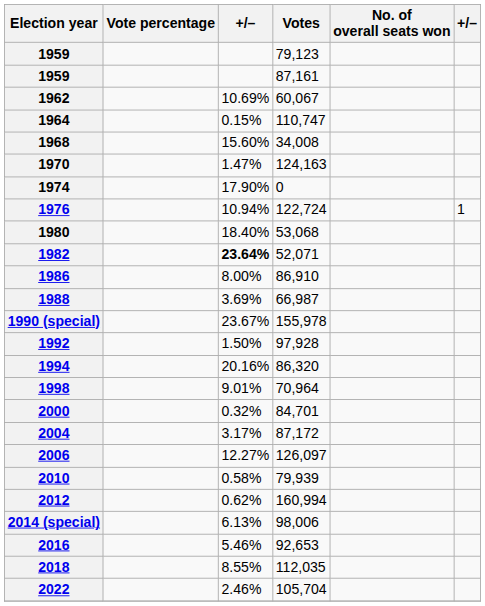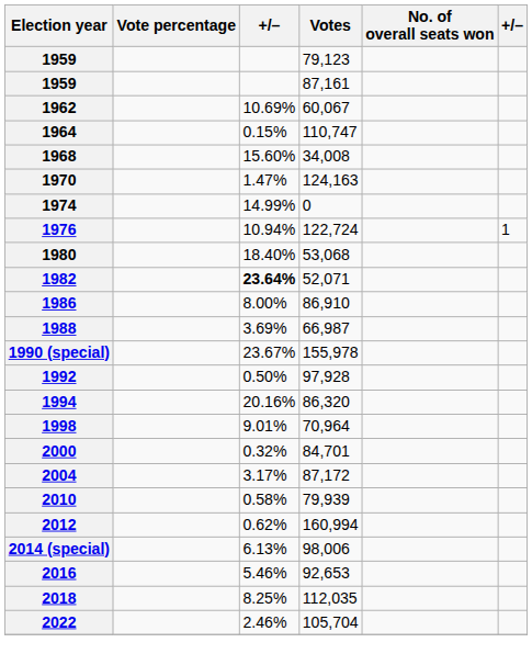 <table class=wikitable>
 <tr>
 <th>Election year</th>
 <th>Vote percentage</th>
 <th>+/–</th>
 <th>Votes</th>
 <th>No. of<br>overall seats won</th>
 <th>+/–</th>
 </tr>
 <tr>
 <th>1959</th>
 <td></td>
 <td></td>
 <td>79,123</td>
 <td></td>
 <td></td>
 </tr>
 <tr>
 <th>1959</th>
 <td></td>
 <td></td>
 <td>87,161</td>
 <td></td>
 <td></td>
 </tr>
 <tr>
 <th>1962</th>
 <td></td>
 <td> 10.69%</td>
 <td>60,067</td>
 <td></td>
 <td></td>
 </tr>
 <tr>
 <th>1964</th>
 <td></td>
 <td> 0.15%</td>
 <td>110,747</td>
 <td></td>
 <td></td>
 </tr>
 <tr>
 <th>1968</th>
 <td></td>
 <td> 15.60%</td>
 <td>34,008</td>
 <td></td>
 <td></td>
 </tr>
 <tr>
 <th>1970</th>
 <td></td>
 <td> 1.47%</td>
 <td>124,163</td>
 <td></td>
 <td></td>
 </tr>
 <tr>
 <th>1974</th>
 <td></td>
-<td> 17.90%</td>
+<td> 14.99%</td>
 <td>0</td>
 <td></td>
 <td></td>
 </tr>
 <tr>
 <th><a href='#'>1976</a></th>
 <td></td>
 <td> 10.94%</td>
 <td>122,724</td>
 <td></td>
 <td> 1</td>
 </tr>
 <tr>
 <th>1980</th>
 <td></td>
 <td> 18.40%</td>
 <td>53,068</td>
 <td></td>
 <td></td>
 </tr>
 <tr>
 <th><a href='#'>1982</a></th>
 <td></td>
 <td><strong> 23.64%</strong></td>
 <td>52,071</td>
 <td></td>
 <td></td>
 </tr>
 <tr>
 <th><a href='#'>1986</a></th>
 <td></td>
 <td> 8.00%</td>
 <td>86,910</td>
 <td></td>
 <td></td>
 </tr>
 <tr>
 <th><a href='#'>1988</a></th>
 <td></td>
 <td> 3.69%</td>
 <td>66,987</td>
 <td></td>
 <td></td>
 </tr>
 <tr>
 <th><a href='#'>1990 (special)</a></th>
 <td></td>
 <td> 23.67%</td>
 <td>155,978</td>
 <td></td>
 <td></td>
 </tr>
 <tr>
 <th><a href='#'>1992</a></th>
 <td></td>
-<td> 1.50%</td>
+<td> 0.50%</td>
 <td>97,928</td>
 <td></td>
 <td></td>
 </tr>
 <tr>
 <th><a href='#'>1994</a></th>
 <td></td>
 <td> 20.16%</td>
 <td>86,320</td>
 <td></td>
 <td></td>
 </tr>
 <tr>
 <th><a href='#'>1998</a></th>
 <td></td>
 <td> 9.01%</td>
 <td>70,964</td>
 <td></td>
 <td></td>
 </tr>
 <tr>
 <th><a href='#'>2000</a></th>
 <td></td>
 <td> 0.32%</td>
 <td>84,701</td>
 <td></td>
 <td></td>
 </tr>
 <tr>
 <th><a href='#'>2004</a></th>
 <td></td>
 <td> 3.17%</td>
 <td>87,172</td>
-<td></td>
-<td></td>
-</tr>
-<tr>
-<th><a href='#'>2006</a></th>
-<td></td>
-<td> 12.27%</td>
-<td>126,097</td>
 <td></td>
 <td></td>
 </tr>
 <tr>
 <th><a href='#'>2010</a></th>
 <td></td>
 <td> 0.58%</td>
 <td>79,939</td>
 <td></td>
 <td></td>
 </tr>
 <tr>
 <th><a href='#'>2012</a></th>
 <td></td>
 <td> 0.62%</td>
 <td>160,994</td>
 <td></td>
 <td></td>
 </tr>
 <tr>
 <th><a href='#'>2014 (special)</a></th>
 <td></td>
 <td> 6.13%</td>
 <td>98,006</td>
 <td></td>
 <td></td>
 </tr>
 <tr>
 <th><a href='#'>2016</a></th>
 <td></td>
 <td> 5.46%</td>
 <td>92,653</td>
 <td></td>
 <td></td>
 </tr>
 <tr>
 <th><a href='#'>2018</a></th>
 <td></td>
-<td> 8.55%</td>
+<td> 8.25%</td>
 <td>112,035</td>
 <td></td>
 <td></td>
 </tr>
 <tr>
 <th><a href='#'>2022</a></th>
 <td></td>
 <td> 2.46%</td>
 <td>105,704</td>
 <td></td>
 <td></td>
 </tr>
 <tr>
 </tr>
 </table>
